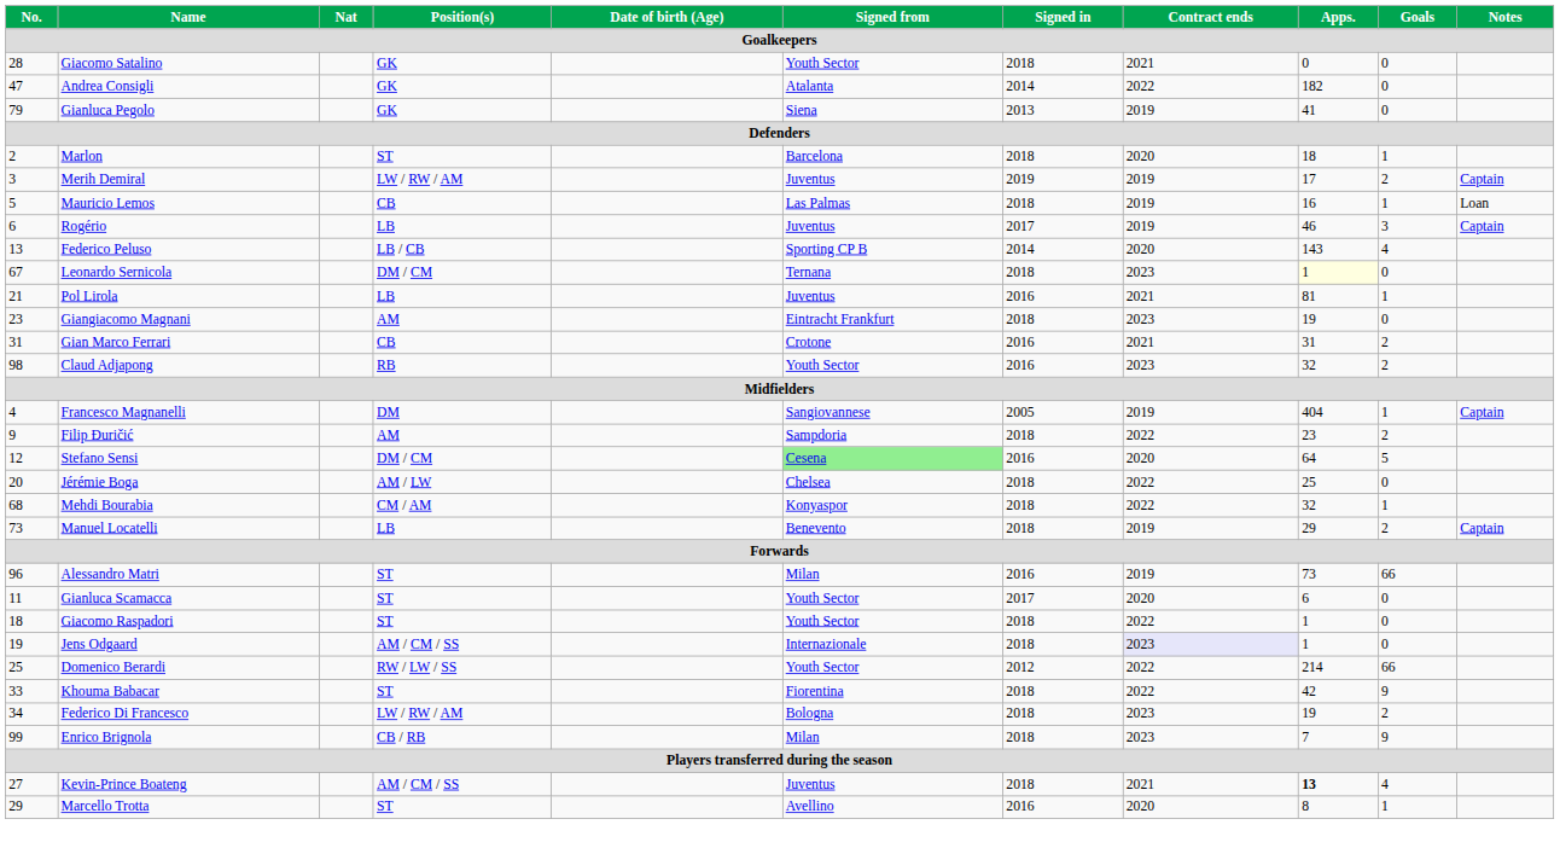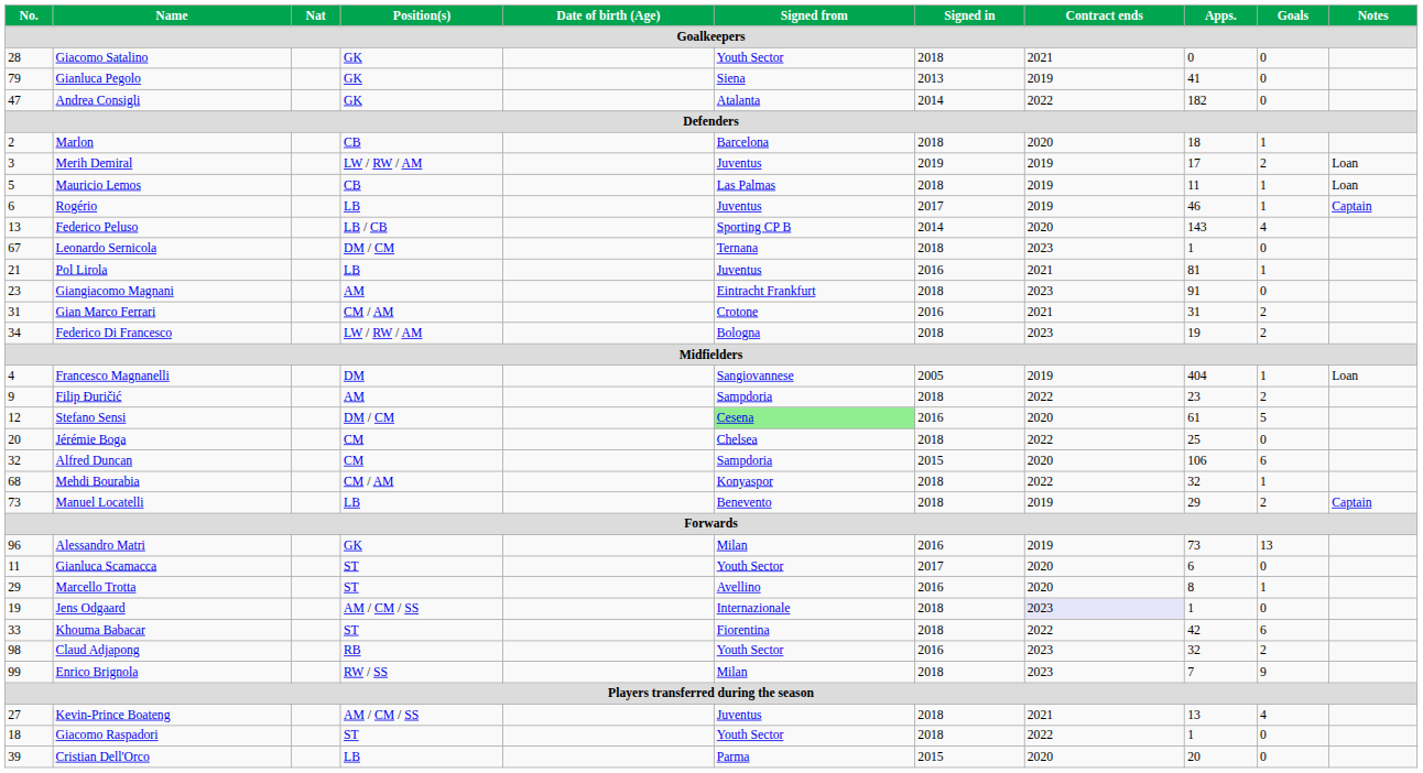 <table class="wikitable" style="text-align:left; font-size:90%; width:100%;">
 <tr>
 <th style="background:#00A550; color:white; text-align:center;">No.</th>
 <th style="background:#00A550; color:white; text-align:center;">Name</th>
 <th style="background:#00A550; color:white; text-align:center;">Nat</th>
 <th style="background:#00A550; color:white; text-align:center;">Position(s)</th>
 <th style="background:#00A550; color:white; text-align:center;">Date of birth (Age)</th>
 <th style="background:#00A550; color:white; text-align:center;">Signed from</th>
 <th style="background:#00A550; color:white; text-align:center;">Signed in</th>
 <th style="background:#00A550; color:white; text-align:center;">Contract ends</th>
 <th style="background:#00A550; color:white; text-align:center;">Apps.</th>
 <th style="background:#00A550; color:white; text-align:center;">Goals</th>
 <th style="background:#00A550; color:white; text-align:center;">Notes</th>
 </tr>
 <tr>
 <th colspan=11 style="background:#DCDCDC; text-align:center;">Goalkeepers</th>
 </tr>
 <tr>
 <td>28</td>
 <td><a href='#'>Giacomo Satalino</a></td>
 <td></td>
 <td><a href='#'>GK</a></td>
 <td></td>
 <td> <a href='#'>Youth Sector</a></td>
 <td>2018</td>
 <td>2021</td>
 <td>0</td>
 <td>0</td>
 <td></td>
 </tr>
 <tr>
+<td>79</td>
+<td><a href='#'>Gianluca Pegolo</a></td>
+<td></td>
+<td><a href='#'>GK</a></td>
+<td></td>
+<td> <a href='#'>Siena</a></td>
+<td>2013</td>
+<td>2019</td>
+<td>41</td>
+<td>0</td>
+<td></td>
+</tr>
+<tr>
 <td>47</td>
 <td><a href='#'>Andrea Consigli</a></td>
 <td></td>
 <td><a href='#'>GK</a></td>
 <td></td>
 <td> <a href='#'>Atalanta</a></td>
 <td>2014</td>
 <td>2022</td>
 <td>182</td>
 <td>0</td>
 <td></td>
 </tr>
 <tr>
-<td>79</td>
-<td><a href='#'>Gianluca Pegolo</a></td>
-<td></td>
-<td><a href='#'>GK</a></td>
-<td></td>
-<td> <a href='#'>Siena</a></td>
-<td>2013</td>
-<td>2019</td>
-<td>41</td>
-<td>0</td>
-<td></td>
-</tr>
-<tr>
 <th colspan=11 style="background:#DCDCDC; text-align:center;">Defenders</th>
 </tr>
 <tr>
 <td>2</td>
 <td><a href='#'>Marlon</a></td>
 <td></td>
-<td><a href='#'>ST</a></td>
+<td><a href='#'>CB</a></td>
 <td></td>
 <td> <a href='#'>Barcelona</a></td>
 <td>2018</td>
 <td>2020</td>
 <td>18</td>
 <td>1</td>
 <td></td>
 </tr>
 <tr>
 <td>3</td>
 <td><a href='#'>Merih Demiral</a></td>
 <td></td>
 <td><a href='#'>LW</a> / <a href='#'>RW</a> / <a href='#'>AM</a></td>
 <td></td>
 <td> <a href='#'>Juventus</a></td>
 <td>2019</td>
 <td>2019</td>
 <td>17</td>
 <td>2</td>
-<td><a href='#'>Captain</a></td>
+<td>Loan</td>
 </tr>
 <tr>
 <td>5</td>
 <td><a href='#'>Mauricio Lemos</a></td>
 <td></td>
 <td><a href='#'>CB</a></td>
 <td></td>
 <td> <a href='#'>Las Palmas</a></td>
 <td>2018</td>
 <td>2019</td>
-<td>16</td>
+<td>11</td>
 <td>1</td>
 <td>Loan</td>
 </tr>
 <tr>
 <td>6</td>
 <td><a href='#'>Rogério</a></td>
 <td></td>
 <td><a href='#'>LB</a></td>
 <td></td>
 <td> <a href='#'>Juventus</a></td>
 <td>2017</td>
 <td>2019</td>
 <td>46</td>
-<td>3</td>
+<td>1</td>
 <td><a href='#'>Captain</a></td>
 </tr>
 <tr>
 <td>13</td>
 <td><a href='#'>Federico Peluso</a></td>
 <td></td>
 <td><a href='#'>LB</a> / <a href='#'>CB</a></td>
 <td></td>
 <td> <a href='#'>Sporting CP B</a></td>
 <td>2014</td>
 <td>2020</td>
 <td>143</td>
 <td>4</td>
 <td></td>
 </tr>
 <tr>
 <td>67</td>
 <td><a href='#'>Leonardo Sernicola</a></td>
 <td></td>
 <td><a href='#'>DM</a> / <a href='#'>CM</a></td>
 <td></td>
 <td> <a href='#'>Ternana</a></td>
 <td>2018</td>
 <td>2023</td>
-<td style="background: lightyellow;">1</td>
+<td>1</td>
 <td>0</td>
 <td></td>
 </tr>
 <tr>
 <td>21</td>
 <td><a href='#'>Pol Lirola</a></td>
 <td></td>
 <td><a href='#'>LB</a></td>
 <td></td>
 <td> <a href='#'>Juventus</a></td>
 <td>2016</td>
 <td>2021</td>
 <td>81</td>
 <td>1</td>
 <td></td>
 </tr>
 <tr>
 <td>23</td>
 <td><a href='#'>Giangiacomo Magnani</a></td>
 <td></td>
 <td><a href='#'>AM</a></td>
 <td></td>
 <td> <a href='#'>Eintracht Frankfurt</a></td>
 <td>2018</td>
 <td>2023</td>
-<td>19</td>
+<td>91</td>
 <td>0</td>
 <td></td>
 </tr>
 <tr>
 <td>31</td>
 <td><a href='#'>Gian Marco Ferrari</a></td>
 <td></td>
-<td><a href='#'>CB</a></td>
+<td><a href='#'>CM</a> / <a href='#'>AM</a></td>
 <td></td>
 <td> <a href='#'>Crotone</a></td>
 <td>2016</td>
 <td>2021</td>
 <td>31</td>
 <td>2</td>
 <td></td>
 </tr>
 <tr>
-<td>98</td>
-<td><a href='#'>Claud Adjapong</a></td>
+<td>34</td>
+<td><a href='#'>Federico Di Francesco</a></td>
 <td></td>
-<td><a href='#'>RB</a></td>
+<td><a href='#'>LW</a> / <a href='#'>RW</a> / <a href='#'>AM</a></td>
 <td></td>
-<td> <a href='#'>Youth Sector</a></td>
-<td>2016</td>
+<td> <a href='#'>Bologna</a></td>
+<td>2018</td>
 <td>2023</td>
-<td>32</td>
+<td>19</td>
 <td>2</td>
 <td></td>
 </tr>
 <tr>
 <th colspan=11 style="background:#DCDCDC; text-align:center;">Midfielders</th>
 </tr>
 <tr>
 <td>4</td>
 <td><a href='#'>Francesco Magnanelli</a></td>
 <td></td>
 <td><a href='#'>DM</a></td>
 <td></td>
 <td> <a href='#'>Sangiovannese</a></td>
 <td>2005</td>
 <td>2019</td>
 <td>404</td>
 <td>1</td>
-<td><a href='#'>Captain</a></td>
+<td>Loan</td>
 </tr>
 <tr>
 <td>9</td>
 <td><a href='#'>Filip Đuričić</a></td>
 <td></td>
 <td><a href='#'>AM</a></td>
 <td></td>
 <td> <a href='#'>Sampdoria</a></td>
 <td>2018</td>
 <td>2022</td>
 <td>23</td>
 <td>2</td>
 <td></td>
 </tr>
 <tr>
 <td>12</td>
 <td><a href='#'>Stefano Sensi</a></td>
 <td></td>
 <td><a href='#'>DM</a> / <a href='#'>CM</a></td>
 <td></td>
 <td style="background: lightgreen;"> <a href='#'>Cesena</a></td>
 <td>2016</td>
 <td>2020</td>
-<td>64</td>
+<td>61</td>
 <td>5</td>
 <td></td>
 </tr>
 <tr>
 <td>20</td>
 <td><a href='#'>Jérémie Boga</a></td>
 <td></td>
-<td><a href='#'>AM</a> / <a href='#'>LW</a></td>
+<td><a href='#'>CM</a></td>
 <td></td>
 <td> <a href='#'>Chelsea</a></td>
 <td>2018</td>
 <td>2022</td>
 <td>25</td>
 <td>0</td>
+<td></td>
+</tr>
+<tr>
+<td>32</td>
+<td><a href='#'>Alfred Duncan</a></td>
+<td></td>
+<td><a href='#'>CM</a></td>
+<td></td>
+<td> <a href='#'>Sampdoria</a></td>
+<td>2015</td>
+<td>2020</td>
+<td>106</td>
+<td>6</td>
 <td></td>
 </tr>
 <tr>
 <td>68</td>
 <td><a href='#'>Mehdi Bourabia</a></td>
 <td></td>
 <td><a href='#'>CM</a> / <a href='#'>AM</a></td>
 <td></td>
 <td> <a href='#'>Konyaspor</a></td>
 <td>2018</td>
 <td>2022</td>
 <td>32</td>
 <td>1</td>
 <td></td>
 </tr>
 <tr>
 <td>73</td>
 <td><a href='#'>Manuel Locatelli</a></td>
 <td></td>
 <td><a href='#'>LB</a></td>
 <td></td>
 <td> <a href='#'>Benevento</a></td>
 <td>2018</td>
 <td>2019</td>
 <td>29</td>
 <td>2</td>
 <td><a href='#'>Captain</a></td>
 </tr>
 <tr>
 <th colspan=11 style="background:#DCDCDC; text-align:center;">Forwards</th>
 </tr>
 <tr>
 <td>96</td>
 <td><a href='#'>Alessandro Matri</a></td>
 <td></td>
-<td><a href='#'>ST</a></td>
+<td><a href='#'>GK</a></td>
 <td></td>
 <td> <a href='#'>Milan</a></td>
 <td>2016</td>
 <td>2019</td>
 <td>73</td>
-<td>66</td>
+<td>13</td>
 <td></td>
 </tr>
 <tr>
 <td>11</td>
 <td><a href='#'>Gianluca Scamacca</a></td>
 <td></td>
 <td><a href='#'>ST</a></td>
 <td></td>
 <td> <a href='#'>Youth Sector</a></td>
 <td>2017</td>
 <td>2020</td>
 <td>6</td>
 <td>0</td>
 <td></td>
 </tr>
 <tr>
-<td>18</td>
-<td><a href='#'>Giacomo Raspadori</a></td>
+<td>29</td>
+<td><a href='#'>Marcello Trotta</a></td>
 <td></td>
 <td><a href='#'>ST</a></td>
 <td></td>
-<td> <a href='#'>Youth Sector</a></td>
-<td>2018</td>
-<td>2022</td>
+<td> <a href='#'>Avellino</a></td>
+<td>2016</td>
+<td>2020</td>
+<td>8</td>
 <td>1</td>
-<td>0</td>
 <td></td>
 </tr>
 <tr>
 <td>19</td>
 <td><a href='#'>Jens Odgaard</a></td>
 <td></td>
 <td><a href='#'>AM</a> / <a href='#'>CM</a> / <a href='#'>SS</a></td>
 <td></td>
 <td> <a href='#'>Internazionale</a></td>
 <td>2018</td>
 <td style="background: lavender;">2023</td>
 <td>1</td>
 <td>0</td>
 <td></td>
 </tr>
 <tr>
-<td>25</td>
-<td><a href='#'>Domenico Berardi</a></td>
-<td></td>
-<td><a href='#'>RW</a> / <a href='#'>LW</a> / <a href='#'>SS</a></td>
-<td></td>
-<td> <a href='#'>Youth Sector</a></td>
-<td>2012</td>
-<td>2022</td>
-<td>214</td>
-<td>66</td>
-<td></td>
-</tr>
-<tr>
 <td>33</td>
 <td><a href='#'>Khouma Babacar</a></td>
 <td></td>
 <td><a href='#'>ST</a></td>
 <td></td>
 <td> <a href='#'>Fiorentina</a></td>
 <td>2018</td>
 <td>2022</td>
 <td>42</td>
-<td>9</td>
+<td>6</td>
 <td></td>
 </tr>
 <tr>
-<td>34</td>
-<td><a href='#'>Federico Di Francesco</a></td>
+<td>98</td>
+<td><a href='#'>Claud Adjapong</a></td>
 <td></td>
-<td><a href='#'>LW</a> / <a href='#'>RW</a> / <a href='#'>AM</a></td>
+<td><a href='#'>RB</a></td>
 <td></td>
-<td> <a href='#'>Bologna</a></td>
-<td>2018</td>
+<td> <a href='#'>Youth Sector</a></td>
+<td>2016</td>
 <td>2023</td>
-<td>19</td>
+<td>32</td>
 <td>2</td>
 <td></td>
 </tr>
 <tr>
 <td>99</td>
 <td><a href='#'>Enrico Brignola</a></td>
 <td></td>
-<td><a href='#'>CB</a> / <a href='#'>RB</a></td>
+<td><a href='#'>RW</a> / <a href='#'>SS</a></td>
 <td></td>
 <td> <a href='#'>Milan</a></td>
 <td>2018</td>
 <td>2023</td>
 <td>7</td>
 <td>9</td>
 <td></td>
 </tr>
 <tr>
 <th colspan=11 style="background:#DCDCDC; text-align:center;">Players transferred during the season</th>
 </tr>
 <tr>
 <td>27</td>
 <td><a href='#'>Kevin-Prince Boateng</a></td>
 <td></td>
 <td><a href='#'>AM</a> / <a href='#'>CM</a> / <a href='#'>SS</a></td>
 <td></td>
 <td> <a href='#'>Juventus</a></td>
 <td>2018</td>
 <td>2021</td>
-<td><strong>13</strong></td>
+<td>13</td>
 <td>4</td>
 <td></td>
 </tr>
 <tr>
-<td>29</td>
-<td><a href='#'>Marcello Trotta</a></td>
+<td>18</td>
+<td><a href='#'>Giacomo Raspadori</a></td>
 <td></td>
 <td><a href='#'>ST</a></td>
 <td></td>
-<td> <a href='#'>Avellino</a></td>
-<td>2016</td>
+<td> <a href='#'>Youth Sector</a></td>
+<td>2018</td>
+<td>2022</td>
+<td>1</td>
+<td>0</td>
+<td></td>
+</tr>
+<tr>
+<td>39</td>
+<td><a href='#'>Cristian Dell'Orco</a></td>
+<td></td>
+<td><a href='#'>LB</a></td>
+<td></td>
+<td> <a href='#'>Parma</a></td>
+<td>2015</td>
 <td>2020</td>
-<td>8</td>
-<td>1</td>
+<td>20</td>
+<td>0</td>
 <td></td>
 </tr>
 </table>
